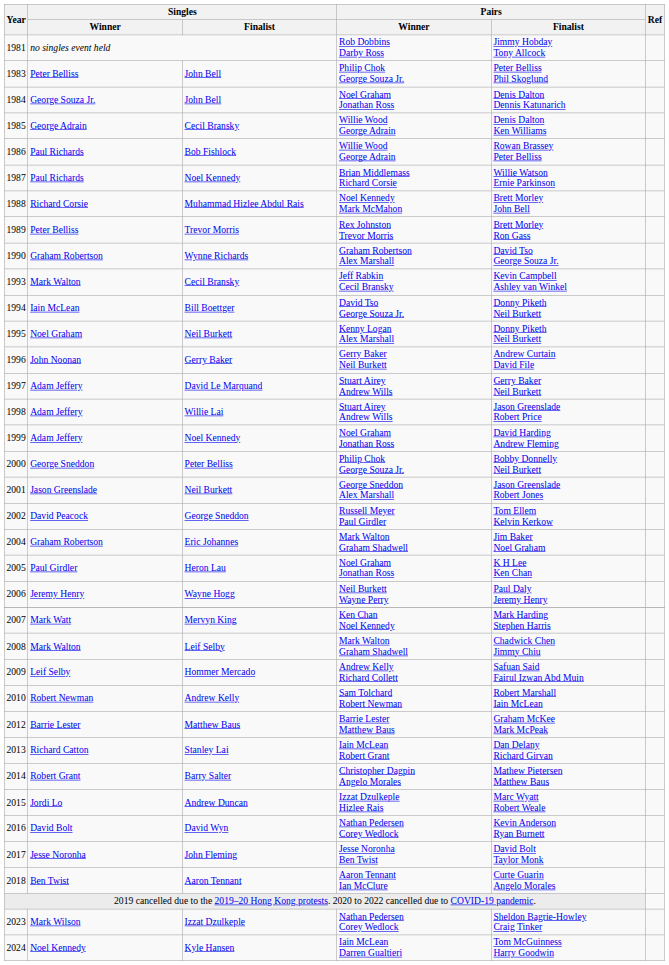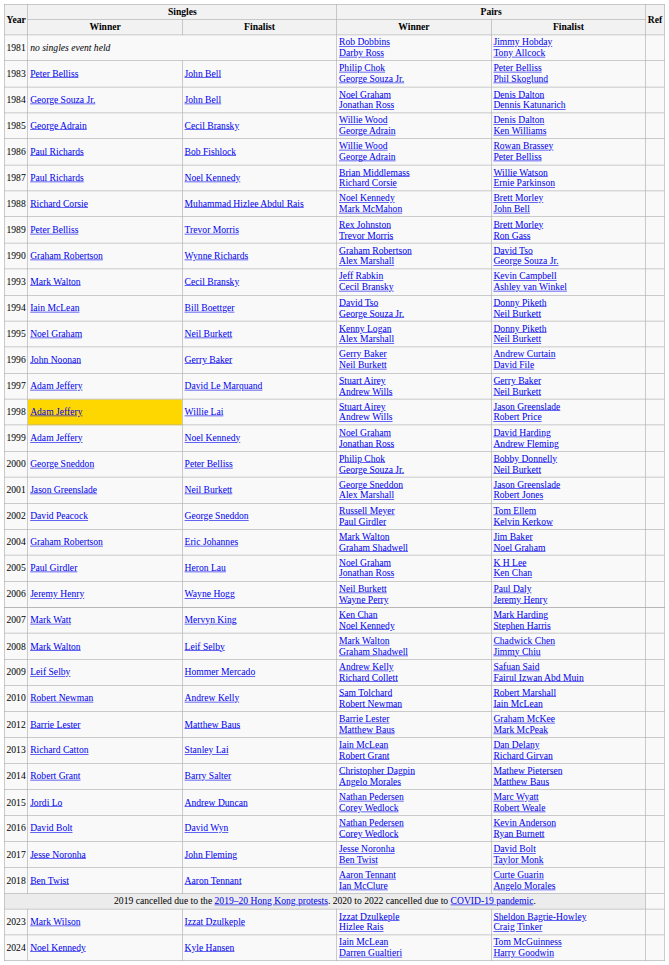 <table class="wikitable">
 <tr>
 <th rowspan="2">Year</th>
 <th colspan="2">Singles</th>
 <th colspan="2">Pairs</th>
 <th rowspan="2">Ref</th>
 </tr>
 <tr>
 <th width=250>Winner</th>
 <th width=250>Finalist</th>
 <th width=250>Winner</th>
 <th width=250>Finalist</th>
 </tr>
 <tr>
 <td>1981</td>
 <td colspan="2"><em>no singles event held</em></td>
 <td> <a href='#'>Rob Dobbins</a><br> <a href='#'>Darby Ross</a></td>
 <td> <a href='#'>Jimmy Hobday</a><br> <a href='#'>Tony Allcock</a></td>
 <td></td>
 </tr>
 <tr>
 <td>1983</td>
 <td> <a href='#'>Peter Belliss</a></td>
 <td> <a href='#'>John Bell</a></td>
 <td> <a href='#'>Philip Chok</a><br> <a href='#'>George Souza Jr.</a></td>
 <td> <a href='#'>Peter Belliss</a><br> <a href='#'>Phil Skoglund</a></td>
 <td></td>
 </tr>
 <tr>
 <td>1984</td>
 <td> <a href='#'>George Souza Jr.</a></td>
 <td> <a href='#'>John Bell</a></td>
 <td> <a href='#'>Noel Graham</a> <br> <a href='#'>Jonathan Ross</a></td>
 <td> <a href='#'>Denis Dalton</a><br> <a href='#'>Dennis Katunarich</a></td>
 <td></td>
 </tr>
 <tr>
 <td>1985</td>
 <td> <a href='#'>George Adrain</a></td>
 <td> <a href='#'>Cecil Bransky</a></td>
 <td> <a href='#'>Willie Wood</a><br> <a href='#'>George Adrain</a></td>
 <td> <a href='#'>Denis Dalton</a><br> <a href='#'>Ken Williams</a></td>
 <td></td>
 </tr>
 <tr>
 <td>1986</td>
 <td> <a href='#'>Paul Richards</a></td>
 <td> <a href='#'>Bob Fishlock</a></td>
 <td> <a href='#'>Willie Wood</a><br> <a href='#'>George Adrain</a></td>
 <td> <a href='#'>Rowan Brassey</a><br> <a href='#'>Peter Belliss</a></td>
 <td></td>
 </tr>
 <tr>
 <td>1987</td>
 <td> <a href='#'>Paul Richards</a></td>
 <td> <a href='#'>Noel Kennedy</a></td>
 <td> <a href='#'>Brian Middlemass</a><br> <a href='#'>Richard Corsie</a></td>
 <td> <a href='#'>Willie Watson</a> <br> <a href='#'>Ernie Parkinson</a></td>
 <td></td>
 </tr>
 <tr>
 <td>1988</td>
 <td> <a href='#'>Richard Corsie</a></td>
 <td> <a href='#'>Muhammad Hizlee Abdul Rais</a></td>
 <td> <a href='#'>Noel Kennedy</a><br> <a href='#'>Mark McMahon</a></td>
 <td> <a href='#'>Brett Morley</a><br> <a href='#'>John Bell</a></td>
 <td></td>
 </tr>
 <tr>
 <td>1989</td>
 <td> <a href='#'>Peter Belliss</a></td>
 <td> <a href='#'>Trevor Morris</a></td>
 <td> <a href='#'>Rex Johnston</a><br> <a href='#'>Trevor Morris</a></td>
 <td> <a href='#'>Brett Morley</a><br> <a href='#'>Ron Gass</a></td>
 <td></td>
 </tr>
 <tr>
 <td>1990</td>
 <td> <a href='#'>Graham Robertson</a></td>
 <td> <a href='#'>Wynne Richards</a></td>
 <td> <a href='#'>Graham Robertson</a><br> <a href='#'>Alex Marshall</a></td>
 <td> <a href='#'>David Tso</a><br> <a href='#'>George Souza Jr.</a></td>
 <td></td>
 </tr>
 <tr>
 <td>1993</td>
 <td> <a href='#'>Mark Walton</a></td>
 <td> <a href='#'>Cecil Bransky</a></td>
 <td> <a href='#'>Jeff Rabkin</a><br> <a href='#'>Cecil Bransky</a></td>
 <td> <a href='#'>Kevin Campbell</a><br> <a href='#'>Ashley van Winkel</a></td>
 <td></td>
 </tr>
 <tr>
 <td>1994</td>
 <td> <a href='#'>Iain McLean</a></td>
 <td> <a href='#'>Bill Boettger</a></td>
 <td> <a href='#'>David Tso</a> <br> <a href='#'>George Souza Jr.</a></td>
 <td> <a href='#'>Donny Piketh</a><br> <a href='#'>Neil Burkett</a></td>
 <td></td>
 </tr>
 <tr>
 <td>1995</td>
 <td> <a href='#'>Noel Graham</a></td>
 <td> <a href='#'>Neil Burkett</a></td>
 <td> <a href='#'>Kenny Logan</a><br> <a href='#'>Alex Marshall</a></td>
 <td> <a href='#'>Donny Piketh</a><br> <a href='#'>Neil Burkett</a></td>
 <td></td>
 </tr>
 <tr>
 <td>1996</td>
 <td> <a href='#'>John Noonan</a></td>
 <td> <a href='#'>Gerry Baker</a></td>
 <td> <a href='#'>Gerry Baker</a><br> <a href='#'>Neil Burkett</a></td>
 <td> <a href='#'>Andrew Curtain</a><br> <a href='#'>David File</a></td>
 <td></td>
 </tr>
 <tr>
 <td>1997</td>
 <td> <a href='#'>Adam Jeffery</a></td>
 <td> <a href='#'>David Le Marquand</a></td>
 <td> <a href='#'>Stuart Airey</a><br> <a href='#'>Andrew Wills</a></td>
 <td> <a href='#'>Gerry Baker</a><br> <a href='#'>Neil Burkett</a></td>
 <td></td>
 </tr>
 <tr>
 <td>1998</td>
-<td> <a href='#'>Adam Jeffery</a></td>
+<td style="background: gold;"> <a href='#'>Adam Jeffery</a></td>
 <td> <a href='#'>Willie Lai</a></td>
 <td> <a href='#'>Stuart Airey</a><br> <a href='#'>Andrew Wills</a></td>
 <td> <a href='#'>Jason Greenslade</a><br> <a href='#'>Robert Price</a></td>
 <td></td>
 </tr>
 <tr>
 <td>1999</td>
 <td> <a href='#'>Adam Jeffery</a></td>
 <td> <a href='#'>Noel Kennedy</a></td>
 <td> <a href='#'>Noel Graham</a> <br> <a href='#'>Jonathan Ross</a></td>
 <td> <a href='#'>David Harding</a> <br> <a href='#'>Andrew Fleming</a></td>
 <td></td>
 </tr>
 <tr>
 <td>2000</td>
 <td> <a href='#'>George Sneddon</a></td>
 <td> <a href='#'>Peter Belliss</a></td>
 <td> <a href='#'>Philip Chok</a><br> <a href='#'>George Souza Jr.</a></td>
 <td> <a href='#'>Bobby Donnelly</a><br> <a href='#'>Neil Burkett</a></td>
 </tr>
 <tr>
 <td>2001</td>
 <td> <a href='#'>Jason Greenslade</a></td>
 <td> <a href='#'>Neil Burkett</a></td>
 <td> <a href='#'>George Sneddon</a><br> <a href='#'>Alex Marshall</a></td>
 <td> <a href='#'>Jason Greenslade</a><br> <a href='#'>Robert Jones</a></td>
 <td></td>
 </tr>
 <tr>
 <td>2002</td>
 <td> <a href='#'>David Peacock</a></td>
 <td> <a href='#'>George Sneddon</a></td>
 <td> <a href='#'>Russell Meyer</a><br> <a href='#'>Paul Girdler</a></td>
 <td> <a href='#'>Tom Ellem</a><br> <a href='#'>Kelvin Kerkow</a></td>
 <td></td>
 </tr>
 <tr>
 <td>2004</td>
 <td> <a href='#'>Graham Robertson</a></td>
 <td> <a href='#'>Eric Johannes</a></td>
 <td> <a href='#'>Mark Walton</a><br> <a href='#'>Graham Shadwell</a></td>
 <td> <a href='#'>Jim Baker</a><br> <a href='#'>Noel Graham</a></td>
 <td></td>
 </tr>
 <tr>
 <td>2005</td>
 <td> <a href='#'>Paul Girdler</a></td>
 <td> <a href='#'>Heron Lau</a></td>
 <td> <a href='#'>Noel Graham</a> <br> <a href='#'>Jonathan Ross</a></td>
 <td> <a href='#'>K H Lee</a><br> <a href='#'>Ken Chan</a></td>
 <td></td>
 </tr>
 <tr>
 <td>2006</td>
 <td> <a href='#'>Jeremy Henry</a></td>
 <td> <a href='#'>Wayne Hogg</a></td>
 <td> <a href='#'>Neil Burkett</a><br> <a href='#'>Wayne Perry</a></td>
 <td> <a href='#'>Paul Daly</a><br> <a href='#'>Jeremy Henry</a></td>
 <td></td>
 </tr>
 <tr>
 </tr>
 <tr>
 <td>2007</td>
 <td> <a href='#'>Mark Watt</a></td>
 <td> <a href='#'>Mervyn King</a></td>
 <td> <a href='#'>Ken Chan</a><br> <a href='#'>Noel Kennedy</a></td>
 <td> <a href='#'>Mark Harding</a><br> <a href='#'>Stephen Harris</a></td>
 <td></td>
 </tr>
 <tr>
 <td>2008</td>
 <td> <a href='#'>Mark Walton</a></td>
 <td> <a href='#'>Leif Selby</a></td>
 <td> <a href='#'>Mark Walton</a><br> <a href='#'>Graham Shadwell</a></td>
 <td> <a href='#'>Chadwick Chen</a><br> <a href='#'>Jimmy Chiu</a></td>
 <td></td>
 </tr>
 <tr>
 <td>2009</td>
 <td> <a href='#'>Leif Selby</a></td>
 <td> <a href='#'>Hommer Mercado</a></td>
 <td> <a href='#'>Andrew Kelly</a><br> <a href='#'>Richard Collett</a></td>
 <td> <a href='#'>Safuan Said</a><br> <a href='#'>Fairul Izwan Abd Muin</a></td>
 <td></td>
 </tr>
 <tr>
 <td>2010</td>
 <td> <a href='#'>Robert Newman</a></td>
 <td> <a href='#'>Andrew Kelly</a></td>
 <td> <a href='#'>Sam Tolchard</a><br> <a href='#'>Robert Newman</a></td>
 <td> <a href='#'>Robert Marshall</a><br> <a href='#'>Iain McLean</a></td>
 <td></td>
 </tr>
 <tr>
 <td>2012</td>
 <td> <a href='#'>Barrie Lester</a></td>
 <td> <a href='#'>Matthew Baus</a></td>
 <td> <a href='#'>Barrie Lester</a><br> <a href='#'>Matthew Baus</a></td>
 <td> <a href='#'>Graham McKee</a><br> <a href='#'>Mark McPeak</a></td>
 <td></td>
 </tr>
 <tr>
 <td>2013</td>
 <td> <a href='#'>Richard Catton</a></td>
 <td> <a href='#'>Stanley Lai</a></td>
 <td> <a href='#'>Iain McLean</a><br> <a href='#'>Robert Grant</a></td>
 <td> <a href='#'>Dan Delany</a><br> <a href='#'>Richard Girvan</a></td>
 <td></td>
 </tr>
 <tr>
 <td>2014</td>
 <td> <a href='#'>Robert Grant</a></td>
 <td> <a href='#'>Barry Salter</a></td>
 <td> <a href='#'>Christopher Dagpin</a><br> <a href='#'>Angelo Morales</a></td>
 <td> <a href='#'>Mathew Pietersen</a><br> <a href='#'>Matthew Baus</a></td>
 <td></td>
 </tr>
 <tr>
 <td>2015</td>
 <td> <a href='#'>Jordi Lo</a></td>
 <td> <a href='#'>Andrew Duncan</a></td>
-<td> <a href='#'>Izzat Dzulkeple</a> <br> <a href='#'>Hizlee Rais</a></td>
+<td> <a href='#'>Nathan Pedersen</a><br> <a href='#'>Corey Wedlock</a></td>
 <td> <a href='#'>Marc Wyatt</a><br> <a href='#'>Robert Weale</a></td>
 <td></td>
 </tr>
 <tr>
 <td>2016</td>
 <td> <a href='#'>David Bolt</a></td>
 <td> <a href='#'>David Wyn</a></td>
 <td> <a href='#'>Nathan Pedersen</a><br> <a href='#'>Corey Wedlock</a></td>
 <td> <a href='#'>Kevin Anderson</a> <br> <a href='#'>Ryan Burnett</a></td>
 <td></td>
 </tr>
 <tr>
 <td>2017</td>
 <td> <a href='#'>Jesse Noronha</a></td>
 <td> <a href='#'>John Fleming</a></td>
 <td> <a href='#'>Jesse Noronha</a>  <br> <a href='#'>Ben Twist</a></td>
 <td> <a href='#'>David Bolt</a>  <br> <a href='#'>Taylor Monk</a></td>
 <td></td>
 </tr>
 <tr>
 <td>2018</td>
 <td> <a href='#'>Ben Twist</a></td>
 <td> <a href='#'>Aaron Tennant</a></td>
 <td> <a href='#'>Aaron Tennant</a><br> <a href='#'>Ian McClure</a></td>
 <td> <a href='#'>Curte Guarin</a><br> <a href='#'>Angelo Morales</a></td>
 <td></td>
 </tr>
 <tr>
 <td colspan=5  bgcolor="ececec" style="text-align:center">2019 cancelled due to the <a href='#'>2019–20 Hong Kong protests</a>. 2020 to 2022 cancelled due to <a href='#'>COVID-19 pandemic</a>.</td>
 <td></td>
 </tr>
 <tr>
 <td>2023</td>
 <td> <a href='#'>Mark Wilson</a></td>
 <td> <a href='#'>Izzat Dzulkeple</a></td>
-<td> <a href='#'>Nathan Pedersen</a><br> <a href='#'>Corey Wedlock</a></td>
+<td> <a href='#'>Izzat Dzulkeple</a> <br> <a href='#'>Hizlee Rais</a></td>
 <td> <a href='#'>Sheldon Bagrie-Howley</a><br> <a href='#'>Craig Tinker</a></td>
 <td></td>
 </tr>
 <tr>
 <td>2024</td>
 <td> <a href='#'>Noel Kennedy</a></td>
 <td> <a href='#'>Kyle Hansen</a></td>
 <td> <a href='#'>Iain McLean</a><br> <a href='#'>Darren Gualtieri</a></td>
 <td> <a href='#'>Tom McGuinness</a><br> <a href='#'>Harry Goodwin</a></td>
 <td></td>
 </tr>
 </table>
